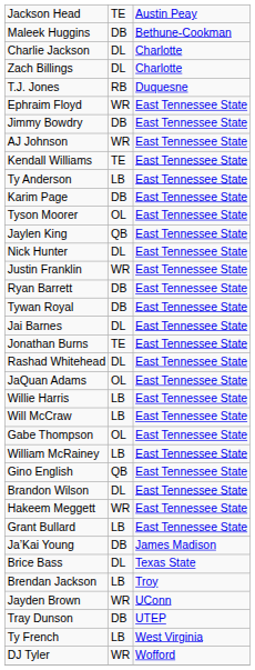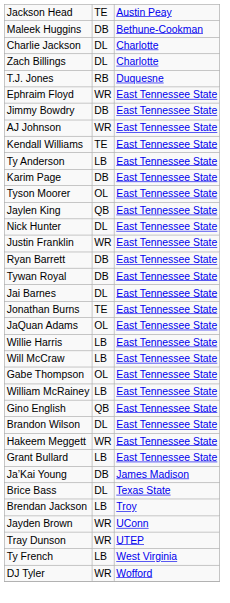 <table class="wikitable">
 <tr>
 <td>Jackson Head</td>
 <td>TE</td>
 <td><a href='#'>Austin Peay</a></td>
 </tr>
 <tr>
 <td>Maleek Huggins</td>
 <td>DB</td>
 <td><a href='#'>Bethune-Cookman</a></td>
 </tr>
 <tr>
 <td>Charlie Jackson</td>
 <td>DL</td>
 <td><a href='#'>Charlotte</a></td>
 </tr>
 <tr>
 <td>Zach Billings</td>
 <td>DL</td>
 <td><a href='#'>Charlotte</a></td>
 </tr>
 <tr>
 <td>T.J. Jones</td>
 <td>RB</td>
 <td><a href='#'>Duquesne</a></td>
 </tr>
 <tr>
 <td>Ephraim Floyd</td>
 <td>WR</td>
 <td><a href='#'>East Tennessee State</a></td>
 </tr>
 <tr>
 <td>Jimmy Bowdry</td>
 <td>DB</td>
 <td><a href='#'>East Tennessee State</a></td>
 </tr>
 <tr>
 <td>AJ Johnson</td>
 <td>WR</td>
 <td><a href='#'>East Tennessee State</a></td>
 </tr>
 <tr>
 <td>Kendall Williams</td>
 <td>TE</td>
 <td><a href='#'>East Tennessee State</a></td>
 </tr>
 <tr>
 <td>Ty Anderson</td>
 <td>LB</td>
 <td><a href='#'>East Tennessee State</a></td>
 </tr>
 <tr>
 <td>Karim Page</td>
 <td>DB</td>
 <td><a href='#'>East Tennessee State</a></td>
 </tr>
 <tr>
 <td>Tyson Moorer</td>
 <td>OL</td>
 <td><a href='#'>East Tennessee State</a></td>
 </tr>
 <tr>
 <td>Jaylen King</td>
 <td>QB</td>
 <td><a href='#'>East Tennessee State</a></td>
 </tr>
 <tr>
 <td>Nick Hunter</td>
 <td>DL</td>
 <td><a href='#'>East Tennessee State</a></td>
 </tr>
 <tr>
 <td>Justin Franklin</td>
 <td>WR</td>
 <td><a href='#'>East Tennessee State</a></td>
 </tr>
 <tr>
 <td>Ryan Barrett</td>
 <td>DB</td>
 <td><a href='#'>East Tennessee State</a></td>
 </tr>
 <tr>
 <td>Tywan Royal</td>
 <td>DB</td>
 <td><a href='#'>East Tennessee State</a></td>
 </tr>
 <tr>
 <td>Jai Barnes</td>
 <td>DL</td>
 <td><a href='#'>East Tennessee State</a></td>
 </tr>
 <tr>
 <td>Jonathan Burns</td>
 <td>TE</td>
 <td><a href='#'>East Tennessee State</a></td>
 </tr>
 <tr>
-<td>Rashad Whitehead</td>
-<td>DL</td>
-<td><a href='#'>East Tennessee State</a></td>
-</tr>
-<tr>
 <td>JaQuan Adams</td>
 <td>OL</td>
 <td><a href='#'>East Tennessee State</a></td>
 </tr>
 <tr>
 <td>Willie Harris</td>
 <td>LB</td>
 <td><a href='#'>East Tennessee State</a></td>
 </tr>
 <tr>
 <td>Will McCraw</td>
 <td>LB</td>
 <td><a href='#'>East Tennessee State</a></td>
 </tr>
 <tr>
 <td>Gabe Thompson</td>
 <td>OL</td>
 <td><a href='#'>East Tennessee State</a></td>
 </tr>
 <tr>
 <td>William McRainey</td>
 <td>LB</td>
 <td><a href='#'>East Tennessee State</a></td>
 </tr>
 <tr>
 <td>Gino English</td>
 <td>QB</td>
 <td><a href='#'>East Tennessee State</a></td>
 </tr>
 <tr>
 <td>Brandon Wilson</td>
 <td>DL</td>
 <td><a href='#'>East Tennessee State</a></td>
 </tr>
 <tr>
 <td>Hakeem Meggett</td>
 <td>WR</td>
 <td><a href='#'>East Tennessee State</a></td>
 </tr>
 <tr>
 <td>Grant Bullard</td>
 <td>LB</td>
 <td><a href='#'>East Tennessee State</a></td>
 </tr>
 <tr>
 <td>Ja’Kai Young</td>
 <td>DB</td>
 <td><a href='#'>James Madison</a></td>
 </tr>
 <tr>
 <td>Brice Bass</td>
 <td>DL</td>
 <td><a href='#'>Texas State</a></td>
 </tr>
 <tr>
 <td>Brendan Jackson</td>
 <td>LB</td>
 <td><a href='#'>Troy</a></td>
 </tr>
 <tr>
 <td>Jayden Brown</td>
 <td>WR</td>
 <td><a href='#'>UConn</a></td>
 </tr>
 <tr>
 <td>Tray Dunson</td>
-<td>DB</td>
+<td>WR</td>
 <td><a href='#'>UTEP</a></td>
 </tr>
 <tr>
 <td>Ty French</td>
 <td>LB</td>
 <td><a href='#'>West Virginia</a></td>
 </tr>
 <tr>
 <td>DJ Tyler</td>
 <td>WR</td>
 <td><a href='#'>Wofford</a></td>
 </tr>
 <tr>
 </tr>
 </table>
